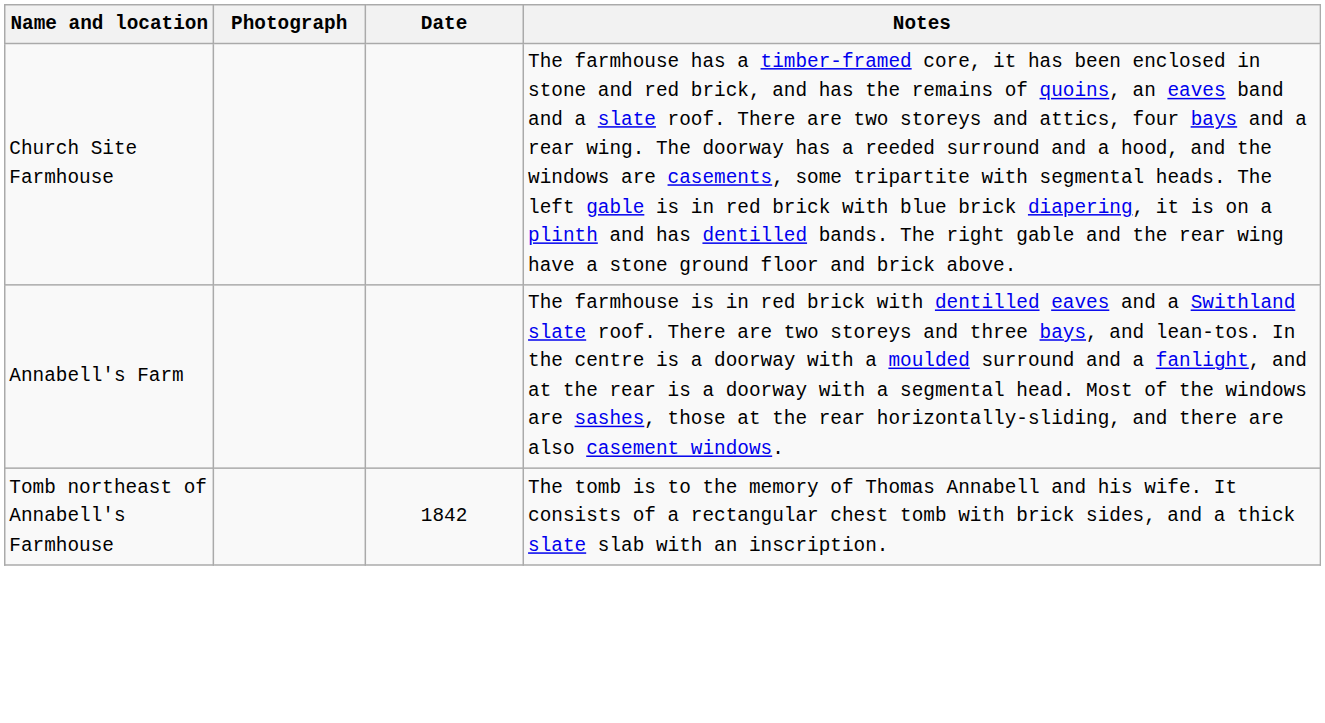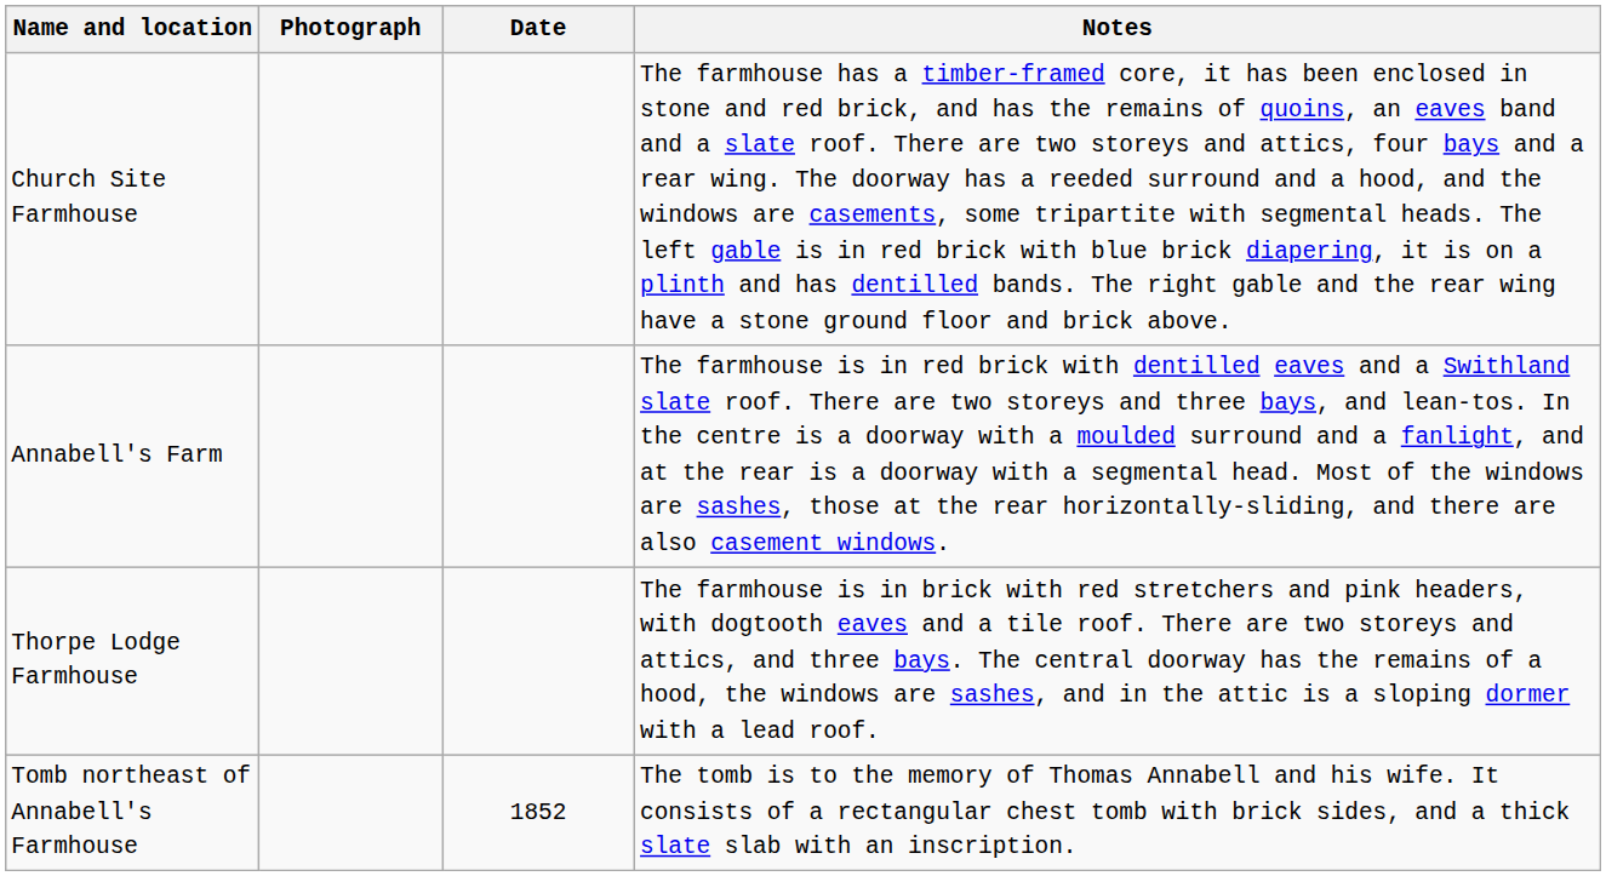 <table class="wikitable sortable plainrowheaders" style="width:100%; border:0px; text-align:left; line-height:150%">
 <tr>
 <th scope="col"  style="width:150px">Name and location</th>
 <th scope="col"  style="width:100px" class="unsortable">Photograph</th>
 <th scope="col"  style="width:120px">Date</th>
 <th scope="col"  style="width:650px" class="unsortable">Notes</th>
 </tr>
 <tr>
 <td>Church Site Farmhouse<br><small></small></td>
 <td></td>
 <td align="center"></td>
 <td>The farmhouse has a <a href='#'>timber-framed</a> core, it has been enclosed in stone and red brick, and has the remains of <a href='#'>quoins</a>, an <a href='#'>eaves</a> band and a <a href='#'>slate</a> roof.  There are two storeys and attics, four <a href='#'>bays</a> and a rear wing.  The doorway has a reeded surround and a hood, and the windows are <a href='#'>casements</a>, some tripartite with segmental heads.  The left <a href='#'>gable</a> is in red brick with blue brick <a href='#'>diapering</a>, it is on a <a href='#'>plinth</a> and has <a href='#'>dentilled</a> bands.  The right gable and the rear wing have a stone ground floor and brick above.</td>
 </tr>
 <tr>
 <td>Annabell's Farm<br><small></small></td>
 <td></td>
 <td align="center"></td>
 <td>The farmhouse is in red brick with <a href='#'>dentilled</a> <a href='#'>eaves</a> and a <a href='#'>Swithland</a> <a href='#'>slate</a> roof.  There are two storeys and three <a href='#'>bays</a>, and lean-tos.  In the centre is a doorway with a <a href='#'>moulded</a> surround and a <a href='#'>fanlight</a>, and at the rear is a doorway with a segmental head.  Most of the windows are <a href='#'>sashes</a>, those at the rear horizontally-sliding, and there are also <a href='#'>casement windows</a>.</td>
 </tr>
 <tr>
+<td>Thorpe Lodge Farmhouse<br><small></small></td>
+<td></td>
+<td align="center"></td>
+<td>The farmhouse is in brick with red stretchers and pink headers, with dogtooth <a href='#'>eaves</a> and a tile roof.  There are two storeys and attics, and three <a href='#'>bays</a>.  The central doorway has the remains of a hood, the windows are <a href='#'>sashes</a>, and in the attic is a sloping <a href='#'>dormer</a> with a lead roof.</td>
+</tr>
+<tr>
 <td>Tomb northeast of Annabell's Farmhouse<br><small></small></td>
 <td></td>
-<td align="center">1842</td>
+<td align="center">1852</td>
 <td>The tomb is to the memory of Thomas Annabell and his wife.  It consists of a rectangular chest tomb with brick sides, and a thick <a href='#'>slate</a> slab with an inscription.</td>
 </tr>
 <tr>
 </tr>
 </table>
